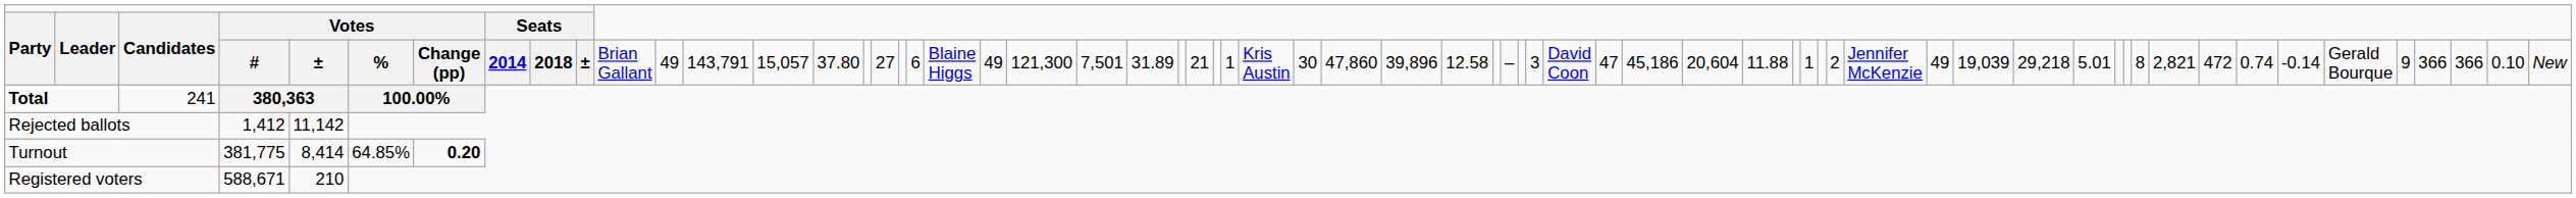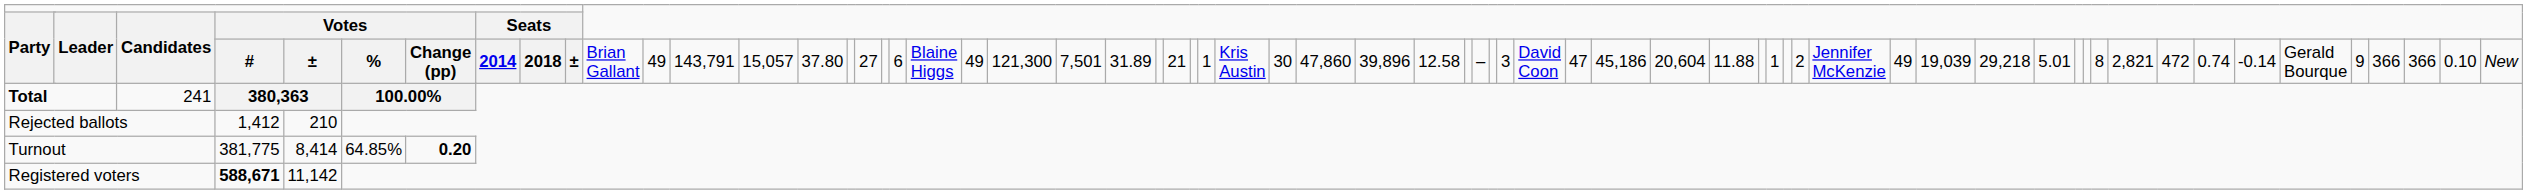 <table class="wikitable" style="text-align:right; font-size:85%">
 <tr>
 <td align=center colspan=13></td>
 </tr>
 <tr>
 <th rowspan="2" colspan="2" style="width:15%">Party</th>
 <th rowspan="2">Leader</th>
 <th rowspan="2">Candidates</th>
 <th colspan="6">Votes</th>
 <th colspan="3">Seats</th>
 </tr>
 <tr>
 <th>#</th>
 <th>±</th>
 <th>%</th>
 <th colspan="3">Change (pp)</th>
 <th><a href='#'>2014</a></th>
 <th>2018</th>
 <th>±<br></th>
 <td style="text-align:left;"><a href='#'>Brian Gallant</a></td>
 <td>49</td>
 <td>143,791</td>
 <td>15,057</td>
 <td>37.80</td>
 <td></td>
 <td>27</td>
 <td></td>
 <td>6<br></td>
 <td style="text-align:left;"><a href='#'>Blaine Higgs</a></td>
 <td>49</td>
 <td>121,300</td>
 <td>7,501</td>
 <td>31.89</td>
 <td></td>
 <td>21</td>
 <td></td>
 <td>1<br></td>
 <td style="text-align:left;"><a href='#'>Kris Austin</a></td>
 <td>30</td>
 <td>47,860</td>
 <td>39,896</td>
 <td>12.58</td>
 <td></td>
 <td>–</td>
 <td></td>
 <td>3<br></td>
 <td style="text-align:left;"><a href='#'>David Coon</a></td>
 <td>47</td>
 <td>45,186</td>
 <td>20,604</td>
 <td>11.88</td>
 <td></td>
 <td>1</td>
 <td></td>
 <td>2<br></td>
 <td style="text-align:left;"><a href='#'>Jennifer McKenzie</a></td>
 <td>49</td>
 <td>19,039</td>
 <td>29,218</td>
 <td>5.01</td>
 <td><br></td>
 <td style="text-align:left;"></td>
 <td>8</td>
 <td>2,821</td>
 <td>472</td>
 <td>0.74</td>
 <td>-0.14<br></td>
 <td style="text-align:left;">Gerald Bourque</td>
 <td>9</td>
 <td>366</td>
 <td>366</td>
 <td>0.10</td>
 <td><em>New</em></td>
 </tr>
 <tr>
 <td colspan="3" style="text-align: left;"><strong>Total</strong></td>
 <td>241</td>
 <th colspan="2">380,363</th>
 <th colspan="2">100.00%</th>
 </tr>
 <tr>
 <td colspan="4" style="text-align:left;">Rejected ballots</td>
 <td>1,412</td>
-<td>11,142</td>
+<td>210</td>
 </tr>
 <tr>
 <td colspan="4" style="text-align:left;">Turnout</td>
 <td>381,775</td>
 <td>8,414</td>
 <td>64.85%</td>
 <td><strong>0.20</strong></td>
 </tr>
 <tr>
 <td colspan="4" style="text-align:left;">Registered voters</td>
-<td>588,671</td>
-<td>210</td>
+<td><strong>588,671</strong></td>
+<td>11,142</td>
 </tr>
 </table>
